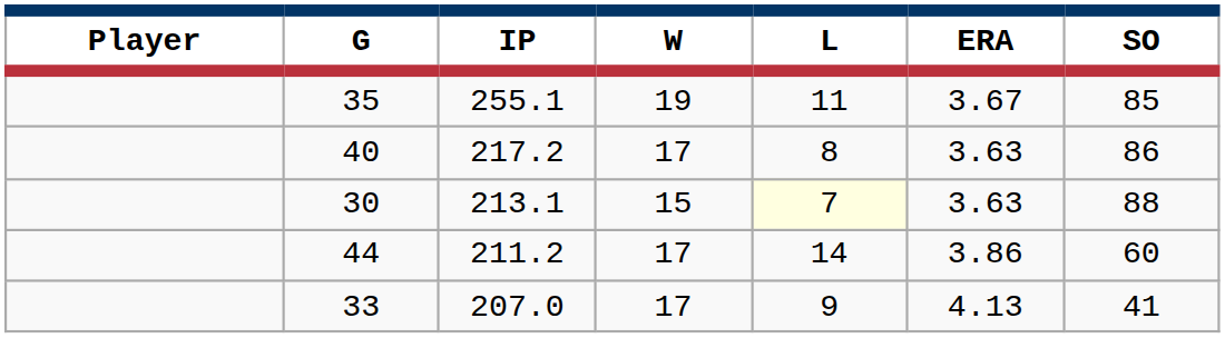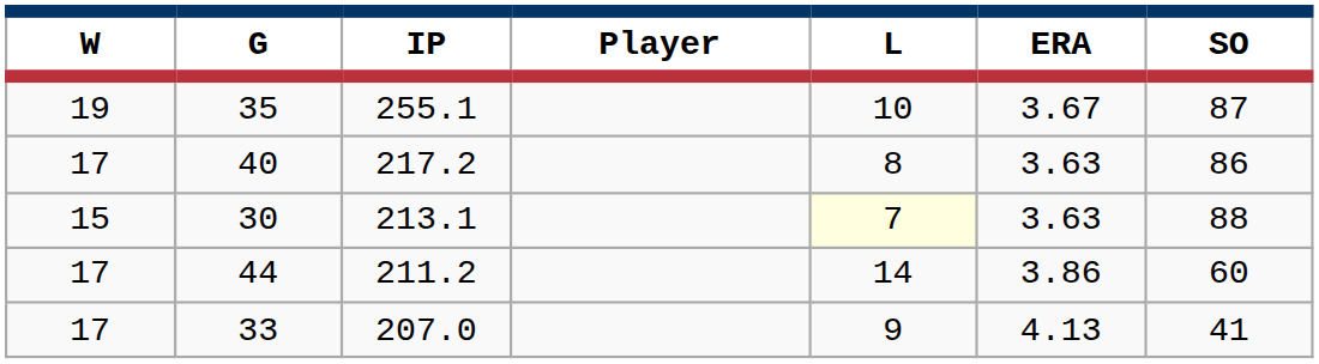 <table class="wikitable sortable">
 <tr>
-<th style="background:#FFFFFF; border-top:#023465 5px solid; border-bottom:#ba313c 5px solid;" width="16%">Player</th>
+<th style="background:#FFFFFF; border-top:#023465 5px solid; border-bottom:#ba313c 5px solid;" width="9%">W</th>
 <th style="background:#FFFFFF; border-top:#023465 5px solid; border-bottom:#ba313c 5px solid;" width="9%">G</th>
 <th style="background:#FFFFFF; border-top:#023465 5px solid; border-bottom:#ba313c 5px solid;" width="9%">IP</th>
-<th style="background:#FFFFFF; border-top:#023465 5px solid; border-bottom:#ba313c 5px solid;" width="9%">W</th>
+<th style="background:#FFFFFF; border-top:#023465 5px solid; border-bottom:#ba313c 5px solid;" width="16%">Player</th>
 <th style="background:#FFFFFF; border-top:#023465 5px solid; border-bottom:#ba313c 5px solid;" width="9%">L</th>
 <th style="background:#FFFFFF; border-top:#023465 5px solid; border-bottom:#ba313c 5px solid;" width="9%">ERA</th>
 <th style="background:#FFFFFF; border-top:#023465 5px solid; border-bottom:#ba313c 5px solid;" width="9%">SO</th>
 </tr>
 <tr align="center">
-<td></td>
+<td>19</td>
 <td>35</td>
 <td>255.1</td>
-<td>19</td>
-<td>11</td>
+<td></td>
+<td>10</td>
 <td>3.67</td>
-<td>85</td>
+<td>87</td>
 </tr>
 <tr align="center">
-<td></td>
+<td>17</td>
 <td>40</td>
 <td>217.2</td>
-<td>17</td>
+<td></td>
 <td>8</td>
 <td>3.63</td>
 <td>86</td>
 </tr>
 <tr align="center">
-<td></td>
+<td>15</td>
 <td>30</td>
 <td>213.1</td>
-<td>15</td>
+<td></td>
 <td style="background: lightyellow;">7</td>
 <td>3.63</td>
 <td>88</td>
 </tr>
 <tr align="center">
-<td></td>
+<td>17</td>
 <td>44</td>
 <td>211.2</td>
-<td>17</td>
+<td></td>
 <td>14</td>
 <td>3.86</td>
 <td>60</td>
 </tr>
 <tr align="center">
-<td></td>
+<td>17</td>
 <td>33</td>
 <td>207.0</td>
-<td>17</td>
+<td></td>
 <td>9</td>
 <td>4.13</td>
 <td>41</td>
 </tr>
 </table>
